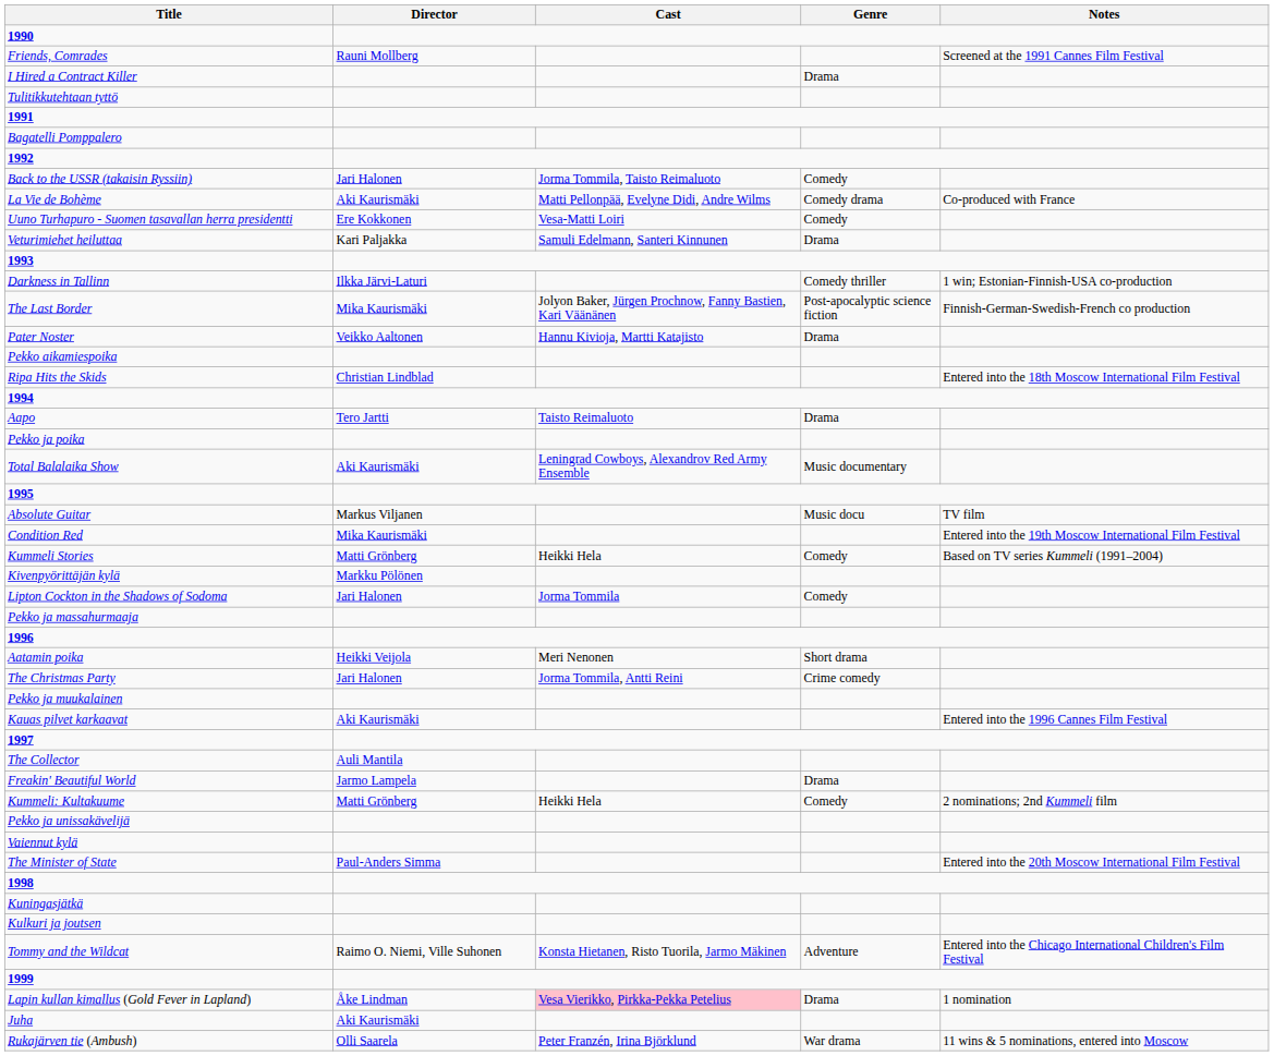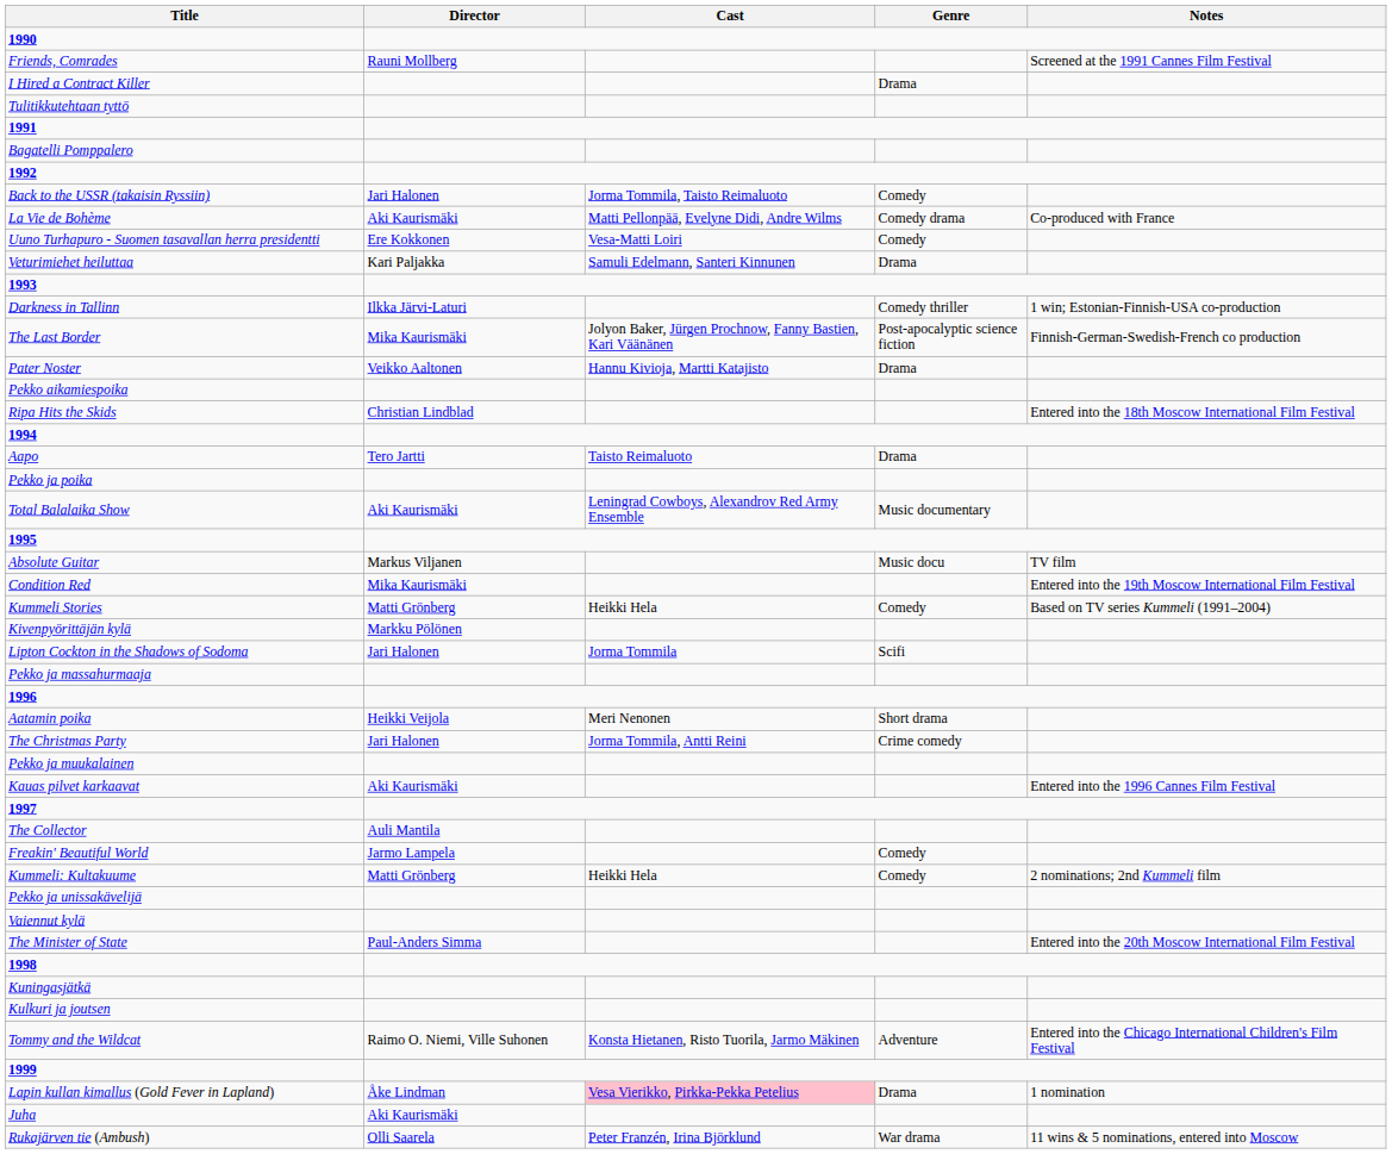 <table class="wikitable">
 <tr>
 <th width=26%>Title</th>
 <th width=16%>Director</th>
 <th width=21%>Cast</th>
 <th width=11%>Genre</th>
 <th width=26%>Notes</th>
 </tr>
 <tr>
 <td><strong><a href='#'>1990</a></strong></td>
 </tr>
 <tr>
 <td><em><a href='#'>Friends, Comrades</a></em></td>
 <td><a href='#'>Rauni Mollberg</a></td>
 <td></td>
 <td></td>
 <td>Screened at the <a href='#'>1991 Cannes Film Festival</a></td>
 </tr>
 <tr>
 <td><em><a href='#'>I Hired a Contract Killer</a></em></td>
 <td></td>
 <td></td>
 <td>Drama</td>
 <td></td>
 </tr>
 <tr>
 <td><em><a href='#'>Tulitikkutehtaan tyttö</a> </em></td>
 <td></td>
 <td></td>
 <td></td>
 <td></td>
 </tr>
 <tr>
 <td><strong><a href='#'>1991</a></strong></td>
 </tr>
 <tr>
 <td><em><a href='#'>Bagatelli Pomppalero</a></em></td>
 <td></td>
 <td></td>
 <td></td>
 <td></td>
 </tr>
 <tr>
 <td><strong><a href='#'>1992</a></strong></td>
 </tr>
 <tr>
 <td><em><a href='#'>Back to the USSR (takaisin Ryssiin)</a></em></td>
 <td><a href='#'>Jari Halonen</a></td>
 <td><a href='#'>Jorma Tommila</a>, <a href='#'>Taisto Reimaluoto</a></td>
 <td>Comedy</td>
 <td></td>
 </tr>
 <tr>
 <td><em><a href='#'>La Vie de Bohème</a></em></td>
 <td><a href='#'>Aki Kaurismäki</a></td>
 <td><a href='#'>Matti Pellonpää</a>, <a href='#'>Evelyne Didi</a>, <a href='#'>Andre Wilms</a></td>
 <td>Comedy drama</td>
 <td>Co-produced with France</td>
 </tr>
 <tr>
 <td><em><a href='#'>Uuno Turhapuro - Suomen tasavallan herra presidentti</a></em></td>
 <td><a href='#'>Ere Kokkonen</a></td>
 <td><a href='#'>Vesa-Matti Loiri</a></td>
 <td>Comedy</td>
 <td></td>
 </tr>
 <tr>
 <td><em><a href='#'>Veturimiehet heiluttaa</a></em></td>
 <td>Kari Paljakka</td>
 <td><a href='#'>Samuli Edelmann</a>, <a href='#'>Santeri Kinnunen</a></td>
 <td>Drama</td>
 <td></td>
 </tr>
 <tr>
 <td><strong><a href='#'>1993</a></strong></td>
 </tr>
 <tr>
 <td><em><a href='#'>Darkness in Tallinn</a></em></td>
 <td><a href='#'>Ilkka Järvi-Laturi</a></td>
 <td></td>
 <td>Comedy thriller</td>
 <td>1 win; Estonian-Finnish-USA co-production</td>
 </tr>
 <tr>
 <td><em><a href='#'>The Last Border</a></em></td>
 <td><a href='#'>Mika Kaurismäki</a></td>
 <td>Jolyon Baker, <a href='#'>Jürgen Prochnow</a>, <a href='#'>Fanny Bastien</a>, <a href='#'>Kari Väänänen</a></td>
 <td>Post-apocalyptic science fiction</td>
 <td>Finnish-German-Swedish-French co production</td>
 </tr>
 <tr>
 <td><em><a href='#'>Pater Noster</a></em></td>
 <td><a href='#'>Veikko Aaltonen</a></td>
 <td><a href='#'>Hannu Kivioja</a>, <a href='#'>Martti Katajisto</a></td>
 <td>Drama</td>
 <td></td>
 </tr>
 <tr>
 <td><em><a href='#'>Pekko aikamiespoika</a></em></td>
 <td></td>
 <td></td>
 <td></td>
 <td></td>
 </tr>
 <tr>
 <td><em><a href='#'>Ripa Hits the Skids</a></em></td>
 <td><a href='#'>Christian Lindblad</a></td>
 <td></td>
 <td></td>
 <td>Entered into the <a href='#'>18th Moscow International Film Festival</a></td>
 </tr>
 <tr>
 <td><strong><a href='#'>1994</a></strong></td>
 </tr>
 <tr>
 <td><em><a href='#'>Aapo</a></em></td>
 <td><a href='#'>Tero Jartti</a></td>
 <td><a href='#'>Taisto Reimaluoto</a></td>
 <td>Drama</td>
 <td></td>
 </tr>
 <tr>
 <td><em><a href='#'>Pekko ja poika</a> </em></td>
 <td></td>
 <td></td>
 <td></td>
 <td></td>
 </tr>
 <tr>
 <td><em><a href='#'>Total Balalaika Show</a></em></td>
 <td><a href='#'>Aki Kaurismäki</a></td>
 <td><a href='#'>Leningrad Cowboys</a>, <a href='#'>Alexandrov Red Army Ensemble</a></td>
 <td>Music documentary</td>
 <td></td>
 </tr>
 <tr>
 <td><strong><a href='#'>1995</a></strong></td>
 </tr>
 <tr>
 <td><em><a href='#'>Absolute Guitar</a></em></td>
 <td>Markus Viljanen</td>
 <td></td>
 <td>Music docu</td>
 <td>TV film</td>
 </tr>
 <tr>
 <td><em><a href='#'>Condition Red</a></em></td>
 <td><a href='#'>Mika Kaurismäki</a></td>
 <td></td>
 <td></td>
 <td>Entered into the <a href='#'>19th Moscow International Film Festival</a></td>
 </tr>
 <tr>
 <td><em><a href='#'>Kummeli Stories</a></em></td>
 <td><a href='#'>Matti Grönberg</a></td>
 <td>Heikki Hela</td>
 <td>Comedy</td>
 <td>Based on TV series <em>Kummeli</em> (1991–2004)</td>
 </tr>
 <tr>
 <td><em><a href='#'>Kivenpyörittäjän kylä</a></em></td>
 <td><a href='#'>Markku Pölönen</a></td>
 <td></td>
 <td></td>
 <td></td>
 </tr>
 <tr>
 <td><em><a href='#'>Lipton Cockton in the Shadows of Sodoma</a></em></td>
 <td><a href='#'>Jari Halonen</a></td>
 <td><a href='#'>Jorma Tommila</a></td>
-<td>Comedy</td>
+<td>Scifi</td>
 <td></td>
 </tr>
 <tr>
 <td><em><a href='#'>Pekko ja massahurmaaja</a></em></td>
 <td></td>
 <td></td>
 <td></td>
 <td></td>
 </tr>
 <tr>
 <td><strong><a href='#'>1996</a></strong></td>
 </tr>
 <tr>
 <td><em><a href='#'>Aatamin poika</a></em></td>
 <td><a href='#'>Heikki Veijola</a></td>
 <td>Meri Nenonen</td>
 <td>Short drama</td>
 <td></td>
 </tr>
 <tr>
 <td><em><a href='#'>The Christmas Party</a></em></td>
 <td><a href='#'>Jari Halonen</a></td>
 <td><a href='#'>Jorma Tommila</a>, <a href='#'>Antti Reini</a></td>
 <td>Crime comedy</td>
 <td></td>
 </tr>
 <tr>
 <td><em><a href='#'>Pekko ja muukalainen</a></em></td>
 <td></td>
 <td></td>
 <td></td>
 <td></td>
 </tr>
 <tr>
 <td><em><a href='#'>Kauas pilvet karkaavat</a></em></td>
 <td><a href='#'>Aki Kaurismäki</a></td>
 <td></td>
 <td></td>
 <td>Entered into the <a href='#'>1996 Cannes Film Festival</a></td>
 </tr>
 <tr>
 <td><strong><a href='#'>1997</a></strong></td>
 </tr>
 <tr>
 <td><em><a href='#'>The Collector</a></em></td>
 <td><a href='#'>Auli Mantila</a></td>
 <td></td>
 <td></td>
 <td></td>
 </tr>
 <tr>
 <td><em><a href='#'>Freakin' Beautiful World</a></em></td>
 <td><a href='#'>Jarmo Lampela</a></td>
 <td></td>
-<td>Drama</td>
+<td>Comedy</td>
 <td></td>
 </tr>
 <tr>
 <td><em><a href='#'>Kummeli: Kultakuume</a></em></td>
 <td><a href='#'>Matti Grönberg</a></td>
 <td>Heikki Hela</td>
 <td>Comedy</td>
 <td>2 nominations; 2nd <em><a href='#'>Kummeli</a></em> film</td>
 </tr>
 <tr>
 <td><em><a href='#'>Pekko ja unissakävelijä</a></em></td>
 <td></td>
 <td></td>
 <td></td>
 <td></td>
 </tr>
 <tr>
 <td><em><a href='#'>Vaiennut kylä</a></em></td>
 <td></td>
 <td></td>
 <td></td>
 <td></td>
 </tr>
 <tr>
 <td><em><a href='#'>The Minister of State</a></em></td>
 <td><a href='#'>Paul-Anders Simma</a></td>
 <td></td>
 <td></td>
 <td>Entered into the <a href='#'>20th Moscow International Film Festival</a></td>
 </tr>
 <tr>
 <td><strong><a href='#'>1998</a></strong></td>
 </tr>
 <tr>
 <td><em><a href='#'>Kuningasjätkä</a> </em></td>
 <td></td>
 <td></td>
 <td></td>
 <td></td>
 </tr>
 <tr>
 <td><em><a href='#'>Kulkuri ja joutsen</a></em></td>
 <td></td>
 <td></td>
 <td></td>
 <td></td>
 </tr>
 <tr>
 <td><em><a href='#'>Tommy and the Wildcat</a></em></td>
 <td>Raimo O. Niemi, Ville Suhonen</td>
 <td><a href='#'>Konsta Hietanen</a>, Risto Tuorila, <a href='#'>Jarmo Mäkinen</a></td>
 <td>Adventure</td>
 <td>Entered into the <a href='#'>Chicago International Children's Film Festival</a></td>
 </tr>
 <tr>
 <td><strong><a href='#'>1999</a></strong></td>
 </tr>
 <tr>
 <td><em><a href='#'>Lapin kullan kimallus</a></em> (<em>Gold Fever in Lapland</em>)</td>
 <td><a href='#'>Åke Lindman</a></td>
 <td style="background: pink;"><a href='#'>Vesa Vierikko</a>, <a href='#'>Pirkka-Pekka Petelius</a></td>
 <td>Drama</td>
 <td>1 nomination</td>
 </tr>
 <tr>
 <td><em><a href='#'>Juha</a></em></td>
 <td><a href='#'>Aki Kaurismäki</a></td>
 <td></td>
 <td></td>
 <td></td>
 </tr>
 <tr>
 <td><em><a href='#'>Rukajärven tie</a></em> (<em>Ambush</em>)</td>
 <td><a href='#'>Olli Saarela</a></td>
 <td><a href='#'>Peter Franzén</a>, <a href='#'>Irina Björklund</a></td>
 <td>War drama</td>
 <td>11 wins & 5 nominations, entered into <a href='#'>Moscow</a></td>
 </tr>
 </table>
